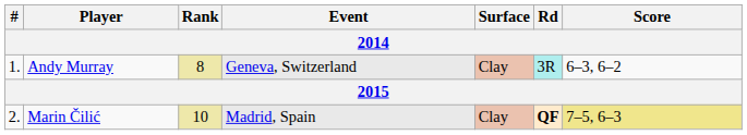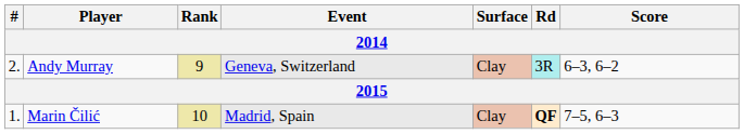 <table class="wikitable sortable">
 <tr>
 <th>#</th>
 <th width=150>Player</th>
 <th>Rank</th>
 <th width=250>Event</th>
 <th>Surface</th>
 <th>Rd</th>
 <th width=175>Score</th>
 </tr>
 <tr>
 <th colspan=7><a href='#'>2014</a></th>
 </tr>
 <tr>
-<td>1.</td>
+<td>2.</td>
 <td> <a href='#'>Andy Murray</a></td>
-<td style=text-align:center bgcolor=EEE8AA>8</td>
+<td style=text-align:center bgcolor=EEE8AA>9</td>
 <td bgcolor=e9e9e9><a href='#'>Geneva</a>, Switzerland</td>
 <td bgcolor=EBC2AF>Clay</td>
 <td bgcolor=afeeee>3R</td>
 <td>6–3, 6–2</td>
 </tr>
 <tr>
 <th colspan=7><a href='#'>2015</a></th>
 </tr>
 <tr>
-<td>2.</td>
+<td>1.</td>
 <td> <a href='#'>Marin Čilić</a></td>
 <td style=text-align:center bgcolor=EEE8AA>10</td>
 <td bgcolor=e9e9e9><a href='#'>Madrid</a>, Spain</td>
 <td bgcolor=EBC2AF>Clay</td>
 <td bgcolor=ffebcd><strong>QF</strong></td>
-<td style="background: khaki;">7–5, 6–3</td>
+<td>7–5, 6–3</td>
 </tr>
 </table>
